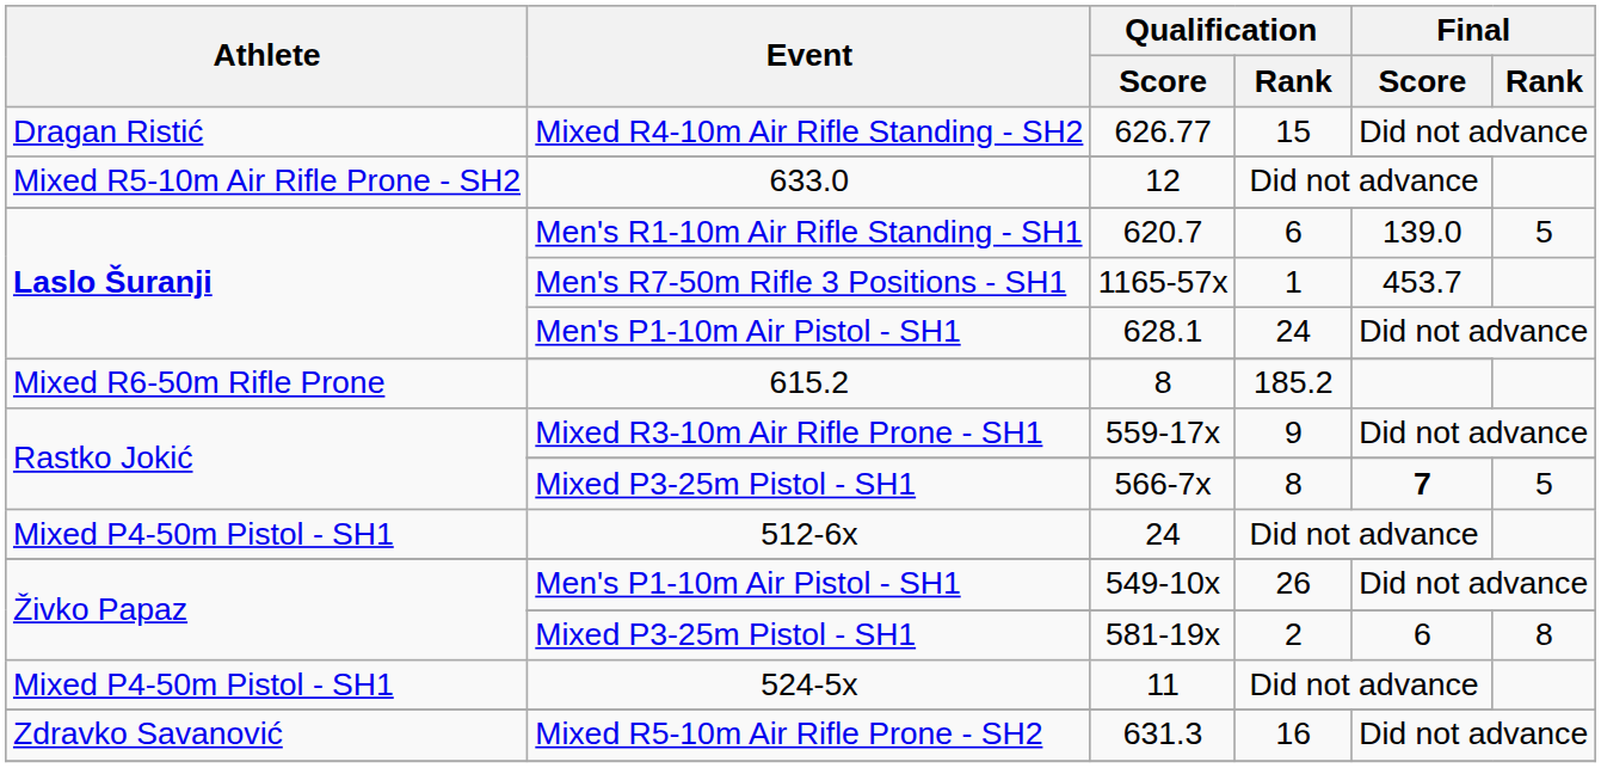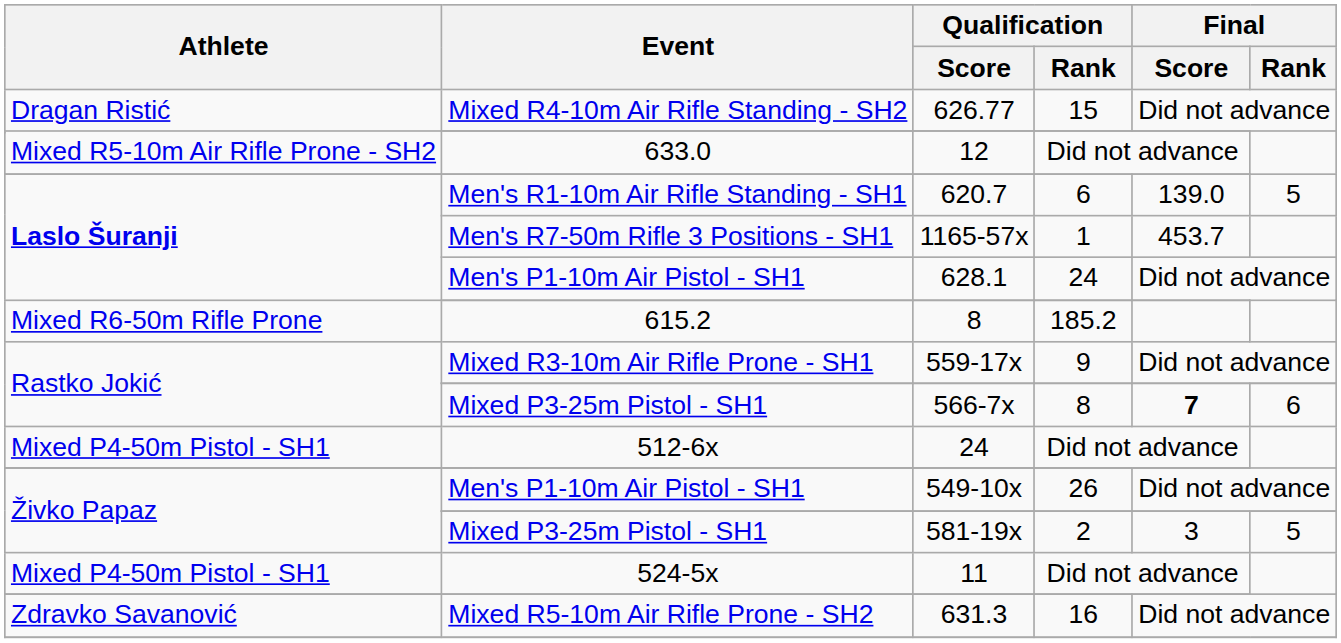 <table class=wikitable>
 <tr>
 <th rowspan="2">Athlete</th>
 <th rowspan="2">Event</th>
 <th colspan="2">Qualification</th>
 <th colspan="2">Final</th>
 </tr>
 <tr>
 <th>Score</th>
 <th>Rank</th>
 <th>Score</th>
 <th>Rank</th>
 </tr>
 <tr align=center>
 <td align=left rowspan=2><a href='#'>Dragan Ristić</a></td>
 <td align=left><a href='#'>Mixed R4-10m Air Rifle Standing - SH2</a></td>
 <td>626.77</td>
 <td>15</td>
 <td colspan = 2>Did not advance</td>
 </tr>
 <tr>
 </tr>
 <tr align=center>
 <td align=left><a href='#'>Mixed R5-10m Air Rifle Prone - SH2</a></td>
 <td>633.0</td>
 <td>12</td>
 <td colspan = 2>Did not advance</td>
 </tr>
 <tr>
 </tr>
 <tr align=center>
 <td align=left rowspan=4><strong><a href='#'>Laslo Šuranji</a></strong></td>
 <td align=left><a href='#'>Men's R1-10m Air Rifle Standing - SH1</a></td>
 <td>620.7</td>
 <td>6</td>
 <td>139.0</td>
 <td>5</td>
 </tr>
 <tr align=center>
 <td align=left><a href='#'>Men's R7-50m Rifle 3 Positions - SH1</a></td>
 <td>1165-57x </td>
 <td>1</td>
 <td>453.7 </td>
 <td></td>
 </tr>
 <tr align=center>
 <td align=left><a href='#'>Men's P1-10m Air Pistol - SH1</a></td>
 <td>628.1</td>
 <td>24</td>
 <td colspan = 2>Did not advance</td>
 </tr>
 <tr>
 </tr>
 <tr align=center>
 <td align=left><a href='#'>Mixed R6-50m Rifle Prone</a></td>
 <td>615.2</td>
 <td>8</td>
 <td>185.2</td>
 <td></td>
 </tr>
 <tr align=center>
 <td align=left rowspan=3><a href='#'>Rastko Jokić</a></td>
 <td align=left><a href='#'>Mixed R3-10m Air Rifle Prone - SH1</a></td>
 <td>559-17x</td>
 <td>9</td>
 <td colspan = 2>Did not advance</td>
 </tr>
 <tr>
 </tr>
 <tr align=center>
 <td align=left><a href='#'>Mixed P3-25m Pistol - SH1</a></td>
 <td>566-7x</td>
 <td>8</td>
 <td><strong>7</strong></td>
-<td>5</td>
+<td>6</td>
 </tr>
 <tr align=center>
 <td align=left><a href='#'>Mixed P4-50m Pistol - SH1</a></td>
 <td>512-6x</td>
 <td>24</td>
 <td colspan = 2>Did not advance</td>
 </tr>
 <tr>
 </tr>
 <tr align=center>
 <td align=left rowspan=3><a href='#'>Živko Papaz</a></td>
 <td align=left><a href='#'>Men's P1-10m Air Pistol - SH1</a></td>
 <td>549-10x</td>
 <td>26</td>
 <td colspan = 2>Did not advance</td>
 </tr>
 <tr>
 </tr>
 <tr align=center>
 <td align=left><a href='#'>Mixed P3-25m Pistol - SH1</a></td>
 <td>581-19x</td>
 <td>2</td>
-<td>6</td>
-<td>8</td>
+<td>3</td>
+<td>5</td>
 </tr>
 <tr align=center>
 <td align=left><a href='#'>Mixed P4-50m Pistol - SH1</a></td>
 <td>524-5x</td>
 <td>11</td>
 <td colspan = 2>Did not advance</td>
 </tr>
 <tr>
 </tr>
 <tr align=center>
 <td align=left><a href='#'>Zdravko Savanović</a></td>
 <td align=left><a href='#'>Mixed R5-10m Air Rifle Prone - SH2</a></td>
 <td>631.3</td>
 <td>16</td>
 <td colspan = 2>Did not advance</td>
 </tr>
 <tr>
 </tr>
 </table>
